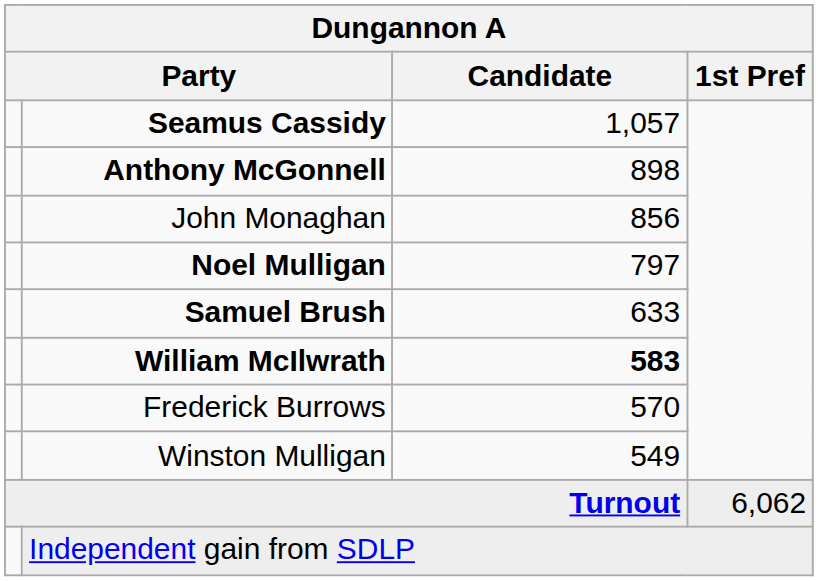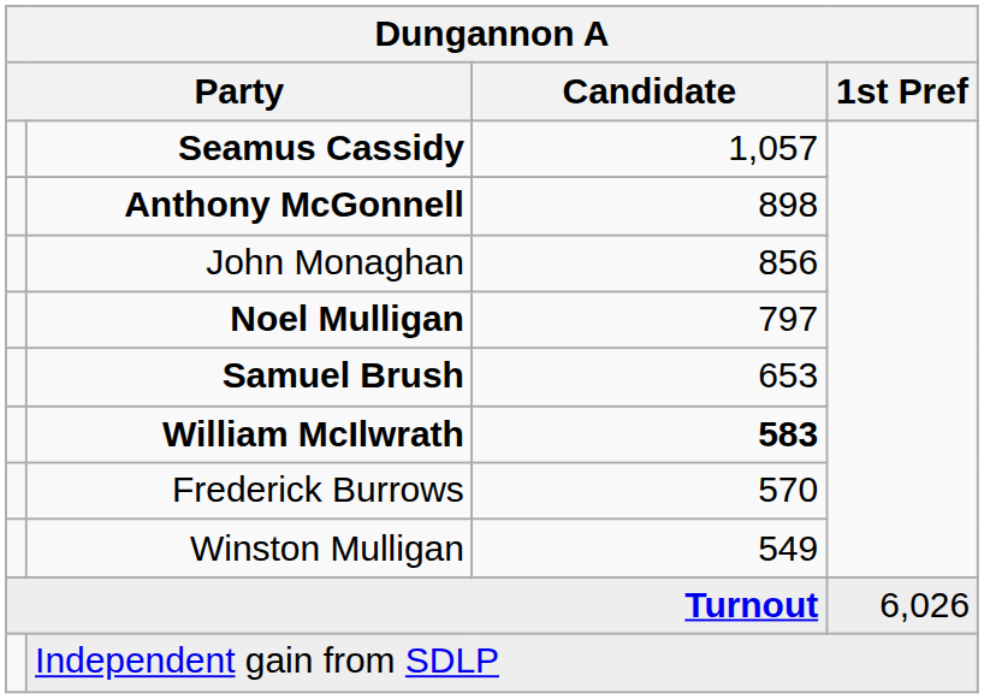 <table class="wikitable">
 <tr>
 <th colspan="4" align="center">Dungannon A</th>
 </tr>
 <tr>
 <th colspan="2" align="center" width=200>Party</th>
 <th width=150>Candidate</th>
 <th width=60>1st Pref</th>
 </tr>
 <tr>
 <td></td>
 <td align="right"><strong>Seamus Cassidy</strong></td>
 <td align="right">1,057</td>
 </tr>
 <tr>
 <td></td>
 <td align="right"><strong>Anthony McGonnell</strong></td>
 <td align="right">898</td>
 </tr>
 <tr>
 <td></td>
 <td align="right">John Monaghan</td>
 <td align="right">856</td>
 </tr>
 <tr>
 <td></td>
 <td align="right"><strong>Noel Mulligan</strong></td>
 <td align="right">797</td>
 </tr>
 <tr>
 <td></td>
 <td align="right"><strong>Samuel Brush</strong></td>
-<td align="right">633</td>
+<td align="right">653</td>
 </tr>
 <tr>
 <td></td>
 <td align="right"><strong>William McIlwrath</strong></td>
 <td align="right"><strong>583</strong></td>
 </tr>
 <tr>
 <td></td>
 <td align="right">Frederick Burrows</td>
 <td align="right">570</td>
 </tr>
 <tr>
 <td></td>
 <td align="right">Winston Mulligan</td>
 <td align="right">549</td>
 </tr>
 <tr bgcolor="EEEEEE">
 <td colspan=3 align="right"><strong><a href='#'>Turnout</a></strong></td>
-<td align="right">6,062</td>
+<td align="right">6,026</td>
 </tr>
 <tr>
 <td bgcolor=></td>
 <td colspan=3 bgcolor="EEEEEE"><a href='#'>Independent</a> gain from <a href='#'>SDLP</a></td>
 </tr>
 </table>
